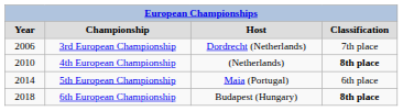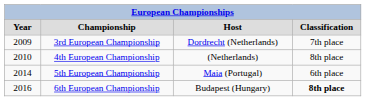 <table class="wikitable" style=font-size:90%>
 <tr align=center style="background:#B0C4DE;">
 <td colspan=4><strong><a href='#'>European Championships</a></strong></td>
 </tr>
 <tr align=center bgcolor="#dddddd">
 <td width=50><strong>Year</strong></td>
 <td width=200><strong>Championship</strong></td>
 <td width=180><strong>Host</strong></td>
 <td width=100><strong>Classification</strong></td>
 </tr>
 <tr align=center>
-<td>2006</td>
+<td>2009</td>
 <td><a href='#'>3rd European Championship</a></td>
 <td><a href='#'>Dordrecht</a> (Netherlands)</td>
 <td align="center">7th place</td>
 </tr>
 <tr align=center>
 <td>2010</td>
 <td><a href='#'>4th European Championship</a></td>
 <td>(Netherlands)</td>
-<td align="center"><strong>8th place</strong></td>
+<td align="center">8th place</td>
 </tr>
 <tr align=center>
 <td>2014</td>
 <td><a href='#'>5th European Championship</a></td>
 <td><a href='#'>Maia</a> (Portugal)</td>
 <td align="center">6th place</td>
 </tr>
 <tr align=center>
-<td>2018</td>
+<td>2016</td>
 <td><a href='#'>6th European Championship</a></td>
 <td>Budapest (Hungary)</td>
 <td align="center"><strong>8th place</strong></td>
 </tr>
 </table>
